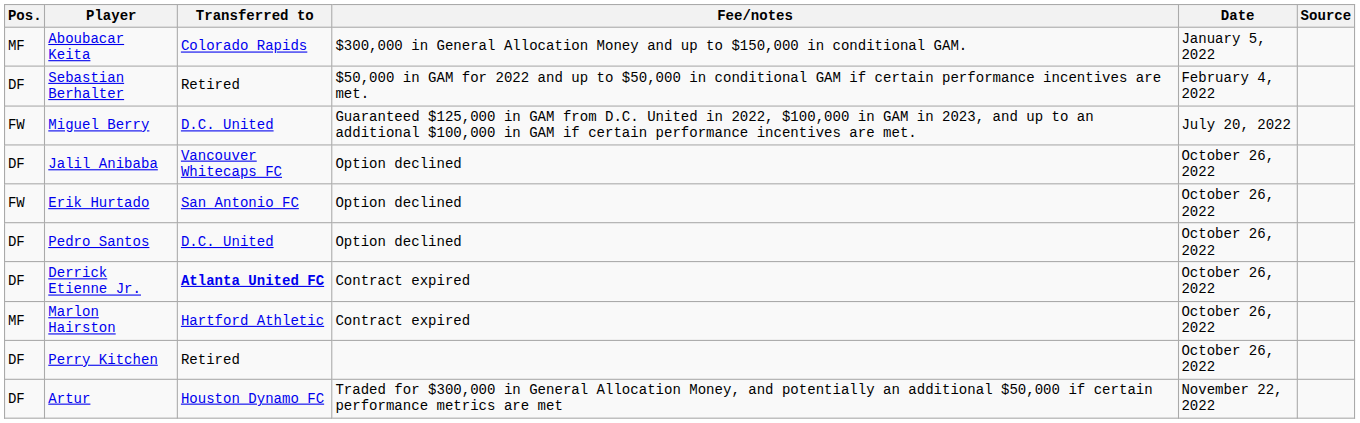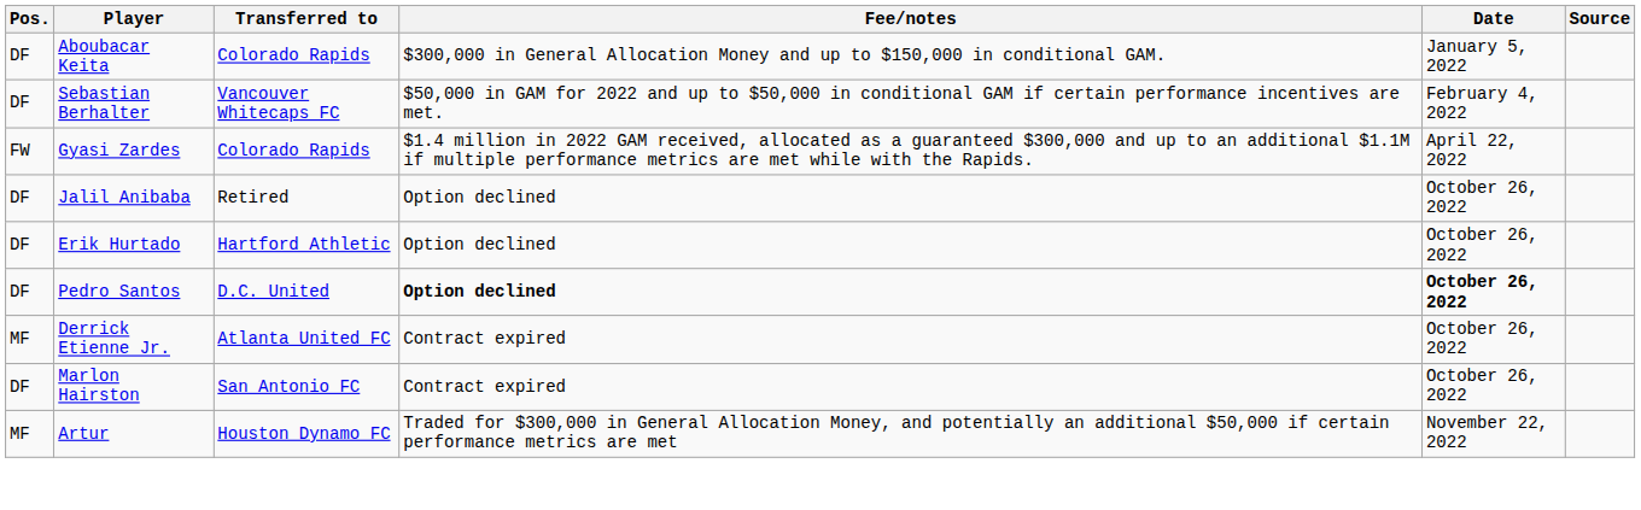 <table class="wikitable sortable" style="text-align: left">
 <tr>
 <th><strong>Pos.</strong></th>
 <th><strong>Player</strong></th>
 <th><strong>Transferred to</strong></th>
 <th><strong>Fee/notes</strong></th>
 <th><strong>Date</strong></th>
 <th><strong>Source</strong></th>
 </tr>
 <tr>
-<td>MF</td>
+<td>DF</td>
 <td> <a href='#'>Aboubacar Keita</a></td>
 <td> <a href='#'>Colorado Rapids</a></td>
 <td>$300,000 in General Allocation Money and up to $150,000 in conditional GAM.</td>
 <td>January 5, 2022</td>
 <td align=center></td>
 </tr>
 <tr>
 <td>DF</td>
 <td> <a href='#'>Sebastian Berhalter</a></td>
-<td>Retired</td>
+<td> <a href='#'>Vancouver Whitecaps FC</a></td>
 <td>$50,000 in GAM for 2022 and up to $50,000 in conditional GAM if certain performance incentives are met.</td>
 <td>February 4, 2022</td>
 <td align=center></td>
 </tr>
 <tr>
 <td>FW</td>
-<td> <a href='#'>Miguel Berry</a></td>
-<td> <a href='#'>D.C. United</a></td>
-<td>Guaranteed $125,000 in GAM from D.C. United in 2022, $100,000 in GAM in 2023, and up to an additional $100,000 in GAM if certain performance incentives are met.</td>
-<td>July 20, 2022</td>
+<td> <a href='#'>Gyasi Zardes</a></td>
+<td> <a href='#'>Colorado Rapids</a></td>
+<td>$1.4 million in 2022 GAM received, allocated as a guaranteed $300,000 and up to an additional $1.1M if multiple performance metrics are met while with the Rapids.</td>
+<td>April 22, 2022</td>
 <td align=center></td>
 </tr>
 <tr>
 <td>DF</td>
 <td> <a href='#'>Jalil Anibaba</a></td>
-<td> <a href='#'>Vancouver Whitecaps FC</a></td>
+<td>Retired</td>
 <td>Option declined</td>
 <td>October 26, 2022</td>
 <td align=center></td>
 </tr>
 <tr>
-<td>FW</td>
+<td>DF</td>
 <td> <a href='#'>Erik Hurtado</a></td>
-<td> <a href='#'>San Antonio FC</a></td>
+<td> <a href='#'>Hartford Athletic</a></td>
 <td>Option declined</td>
 <td>October 26, 2022</td>
 <td align=center></td>
 </tr>
 <tr>
 <td>DF</td>
 <td> <a href='#'>Pedro Santos</a></td>
 <td> <a href='#'>D.C. United</a></td>
-<td>Option declined</td>
+<td><strong>Option declined</strong></td>
+<td><strong>October 26, 2022</strong></td>
+<td align=center></td>
+</tr>
+<tr>
+<td>MF</td>
+<td> <a href='#'>Derrick Etienne Jr.</a></td>
+<td> <a href='#'>Atlanta United FC</a></td>
+<td>Contract expired</td>
 <td>October 26, 2022</td>
 <td align=center></td>
 </tr>
 <tr>
 <td>DF</td>
-<td> <a href='#'>Derrick Etienne Jr.</a></td>
-<td><strong> <a href='#'>Atlanta United FC</a></strong></td>
+<td> <a href='#'>Marlon Hairston</a></td>
+<td> <a href='#'>San Antonio FC</a></td>
 <td>Contract expired</td>
 <td>October 26, 2022</td>
 <td align=center></td>
 </tr>
 <tr>
 <td>MF</td>
-<td> <a href='#'>Marlon Hairston</a></td>
-<td> <a href='#'>Hartford Athletic</a></td>
-<td>Contract expired</td>
-<td>October 26, 2022</td>
-<td align=center></td>
-</tr>
-<tr>
-<td>DF</td>
-<td> <a href='#'>Perry Kitchen</a></td>
-<td>Retired</td>
-<td></td>
-<td>October 26, 2022</td>
-<td align=center></td>
-</tr>
-<tr>
-<td>DF</td>
 <td> <a href='#'>Artur</a></td>
 <td> <a href='#'>Houston Dynamo FC</a></td>
 <td>Traded for $300,000 in General Allocation Money, and potentially an additional $50,000 if certain performance metrics are met</td>
 <td>November 22, 2022</td>
 <td align=center></td>
 </tr>
 </table>
